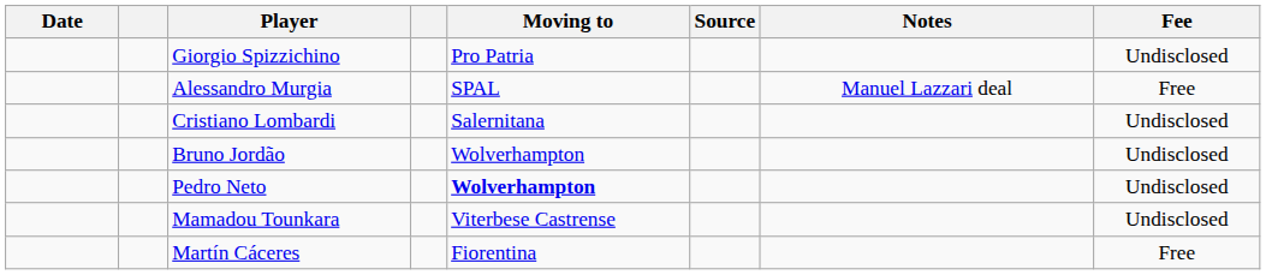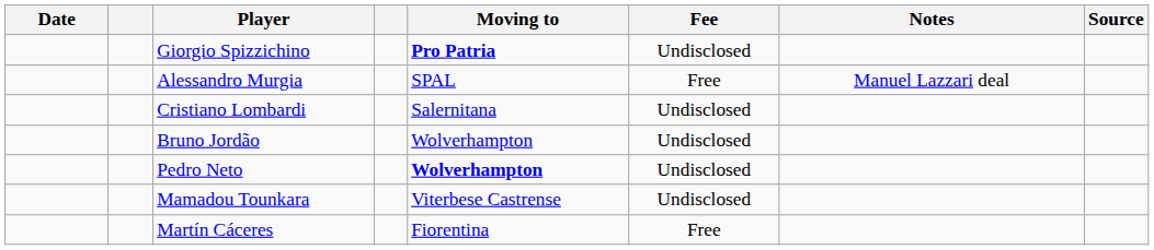 <table class="wikitable sortable">
 <tr>
 <th style="width:80px;">Date</th>
 <th style="width:30px;"></th>
 <th style="width:180px;">Player</th>
 <th style="width:20px;"></th>
 <th style="width:180px;">Moving to</th>
+<th style="width:120px;" class="unsortable">Fee</th>
+<th style="width:250px;" class="unsortable">Notes</th>
 <th style="width:20px;">Source</th>
-<th style="width:250px;" class="unsortable">Notes</th>
-<th style="width:120px;" class="unsortable">Fee</th>
 </tr>
 <tr>
 <td></td>
 <td align=center></td>
 <td> <a href='#'>Giorgio Spizzichino</a></td>
 <td align=center></td>
-<td> <a href='#'>Pro Patria</a></td>
+<td><strong> <a href='#'>Pro Patria</a></strong></td>
+<td align=center>Undisclosed</td>
+<td align=center></td>
 <td></td>
-<td align=center></td>
-<td align=center>Undisclosed</td>
 </tr>
 <tr>
 <td></td>
 <td align=center></td>
 <td> <a href='#'>Alessandro Murgia</a></td>
 <td align=center></td>
 <td> <a href='#'>SPAL</a></td>
+<td align=center>Free</td>
+<td align=center><a href='#'>Manuel Lazzari</a> deal</td>
 <td></td>
-<td align=center><a href='#'>Manuel Lazzari</a> deal</td>
-<td align=center>Free</td>
 </tr>
 <tr>
 <td></td>
 <td align=center></td>
 <td> <a href='#'>Cristiano Lombardi</a></td>
 <td align=center></td>
 <td> <a href='#'>Salernitana</a></td>
+<td align=center>Undisclosed</td>
+<td align=center></td>
 <td></td>
-<td align=center></td>
-<td align=center>Undisclosed</td>
 </tr>
 <tr>
 <td></td>
 <td align=center></td>
 <td> <a href='#'>Bruno Jordão</a></td>
 <td align=center></td>
 <td> <a href='#'>Wolverhampton</a></td>
+<td align=center>Undisclosed</td>
+<td align=center></td>
 <td></td>
-<td align=center></td>
-<td align=center>Undisclosed</td>
 </tr>
 <tr>
 <td></td>
 <td align=center></td>
 <td> <a href='#'>Pedro Neto</a></td>
 <td align=center></td>
 <td><strong> <a href='#'>Wolverhampton</a></strong></td>
+<td align=center>Undisclosed</td>
+<td align=center></td>
 <td></td>
-<td align=center></td>
-<td align=center>Undisclosed</td>
 </tr>
 <tr>
 <td></td>
 <td align=center></td>
 <td> <a href='#'>Mamadou Tounkara</a></td>
 <td align=center></td>
 <td> <a href='#'>Viterbese Castrense</a></td>
+<td align=center>Undisclosed</td>
+<td align=center></td>
 <td></td>
-<td align=center></td>
-<td align=center>Undisclosed</td>
 </tr>
 <tr>
 <td></td>
 <td align=center></td>
 <td> <a href='#'>Martín Cáceres</a></td>
 <td align=center></td>
 <td> <a href='#'>Fiorentina</a></td>
+<td align=center>Free</td>
+<td align=center></td>
 <td></td>
-<td align=center></td>
-<td align=center>Free</td>
 </tr>
 </table>
